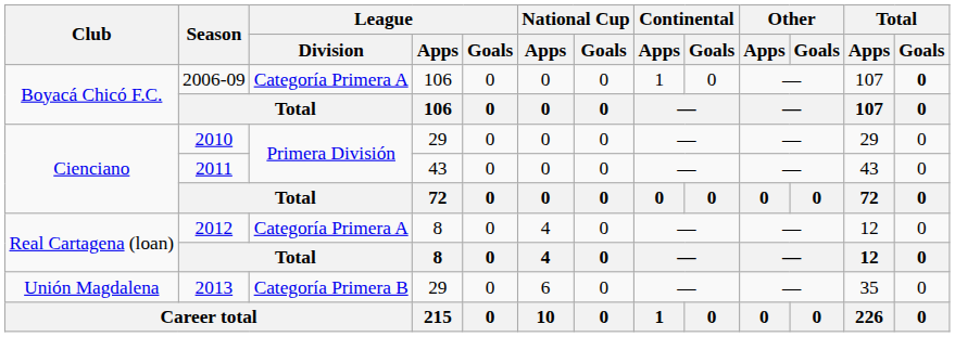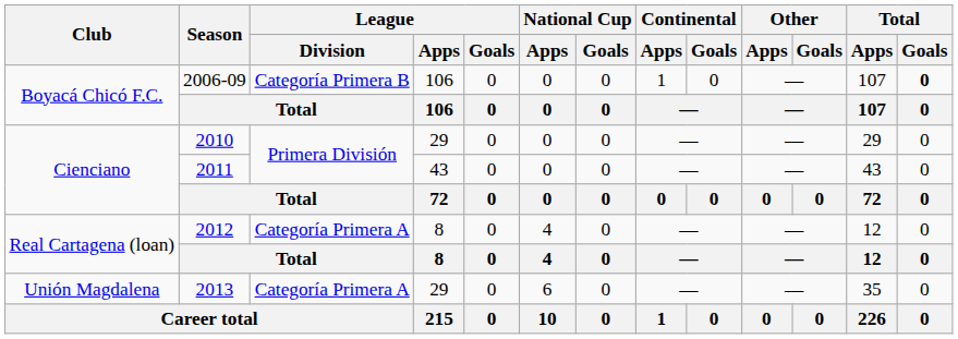 <table class="wikitable" style="text-align:center">
 <tr>
 <th rowspan="2">Club</th>
 <th rowspan="2">Season</th>
 <th colspan="3">League</th>
 <th colspan="2">National Cup</th>
 <th colspan="2">Continental</th>
 <th colspan="2">Other</th>
 <th colspan="2">Total</th>
 </tr>
 <tr>
 <th>Division</th>
 <th>Apps</th>
 <th>Goals</th>
 <th>Apps</th>
 <th>Goals</th>
 <th>Apps</th>
 <th>Goals</th>
 <th>Apps</th>
 <th>Goals</th>
 <th>Apps</th>
 <th>Goals</th>
 </tr>
 <tr>
 <td rowspan="2"><a href='#'>Boyacá Chicó F.C.</a></td>
 <td>2006-09</td>
-<td><a href='#'>Categoría Primera A</a></td>
+<td><a href='#'>Categoría Primera B</a></td>
 <td>106</td>
 <td>0</td>
 <td>0</td>
 <td>0</td>
 <td>1</td>
 <td>0</td>
 <td colspan="2">—</td>
 <td>107</td>
 <td><strong>0</strong></td>
 </tr>
 <tr>
 <th colspan="2">Total</th>
 <th>106</th>
 <th>0</th>
 <th>0</th>
 <th>0</th>
 <th colspan="2">—</th>
 <th colspan="2">—</th>
 <th>107</th>
 <th>0</th>
 </tr>
 <tr>
 <td rowspan="3"><a href='#'>Cienciano</a></td>
 <td><a href='#'>2010</a></td>
 <td rowspan="2"><a href='#'>Primera División</a></td>
 <td>29</td>
 <td>0</td>
 <td>0</td>
 <td>0</td>
 <td colspan="2">—</td>
 <td colspan="2">—</td>
 <td>29</td>
 <td>0</td>
 </tr>
 <tr>
 <td><a href='#'>2011</a></td>
 <td>43</td>
 <td>0</td>
 <td>0</td>
 <td>0</td>
 <td colspan="2">—</td>
 <td colspan="2">—</td>
 <td>43</td>
 <td>0</td>
 </tr>
 <tr>
 <th colspan="2">Total</th>
 <th>72</th>
 <th>0</th>
 <th>0</th>
 <th>0</th>
 <th>0</th>
 <th>0</th>
 <th>0</th>
 <th>0</th>
 <th>72</th>
 <th>0</th>
 </tr>
 <tr>
 <td rowspan="2"><a href='#'>Real Cartagena</a> (loan)</td>
 <td><a href='#'>2012</a></td>
 <td><a href='#'>Categoría Primera A</a></td>
 <td>8</td>
 <td>0</td>
 <td>4</td>
 <td>0</td>
 <td colspan="2">—</td>
 <td colspan="2">—</td>
 <td>12</td>
 <td>0</td>
 </tr>
 <tr>
 <th colspan="2">Total</th>
 <th>8</th>
 <th>0</th>
 <th>4</th>
 <th>0</th>
 <th colspan="2">—</th>
 <th colspan="2">—</th>
 <th>12</th>
 <th>0</th>
 </tr>
 <tr>
 <td><a href='#'>Unión Magdalena</a></td>
 <td><a href='#'>2013</a></td>
-<td><a href='#'>Categoría Primera B</a></td>
+<td><a href='#'>Categoría Primera A</a></td>
 <td>29</td>
 <td>0</td>
 <td>6</td>
 <td>0</td>
 <td colspan="2">—</td>
 <td colspan="2">—</td>
 <td>35</td>
 <td>0</td>
 </tr>
 <tr>
 <th colspan="3">Career total</th>
 <th>215</th>
 <th>0</th>
 <th>10</th>
 <th>0</th>
 <th>1</th>
 <th>0</th>
 <th>0</th>
 <th>0</th>
 <th>226</th>
 <th>0</th>
 </tr>
 </table>
